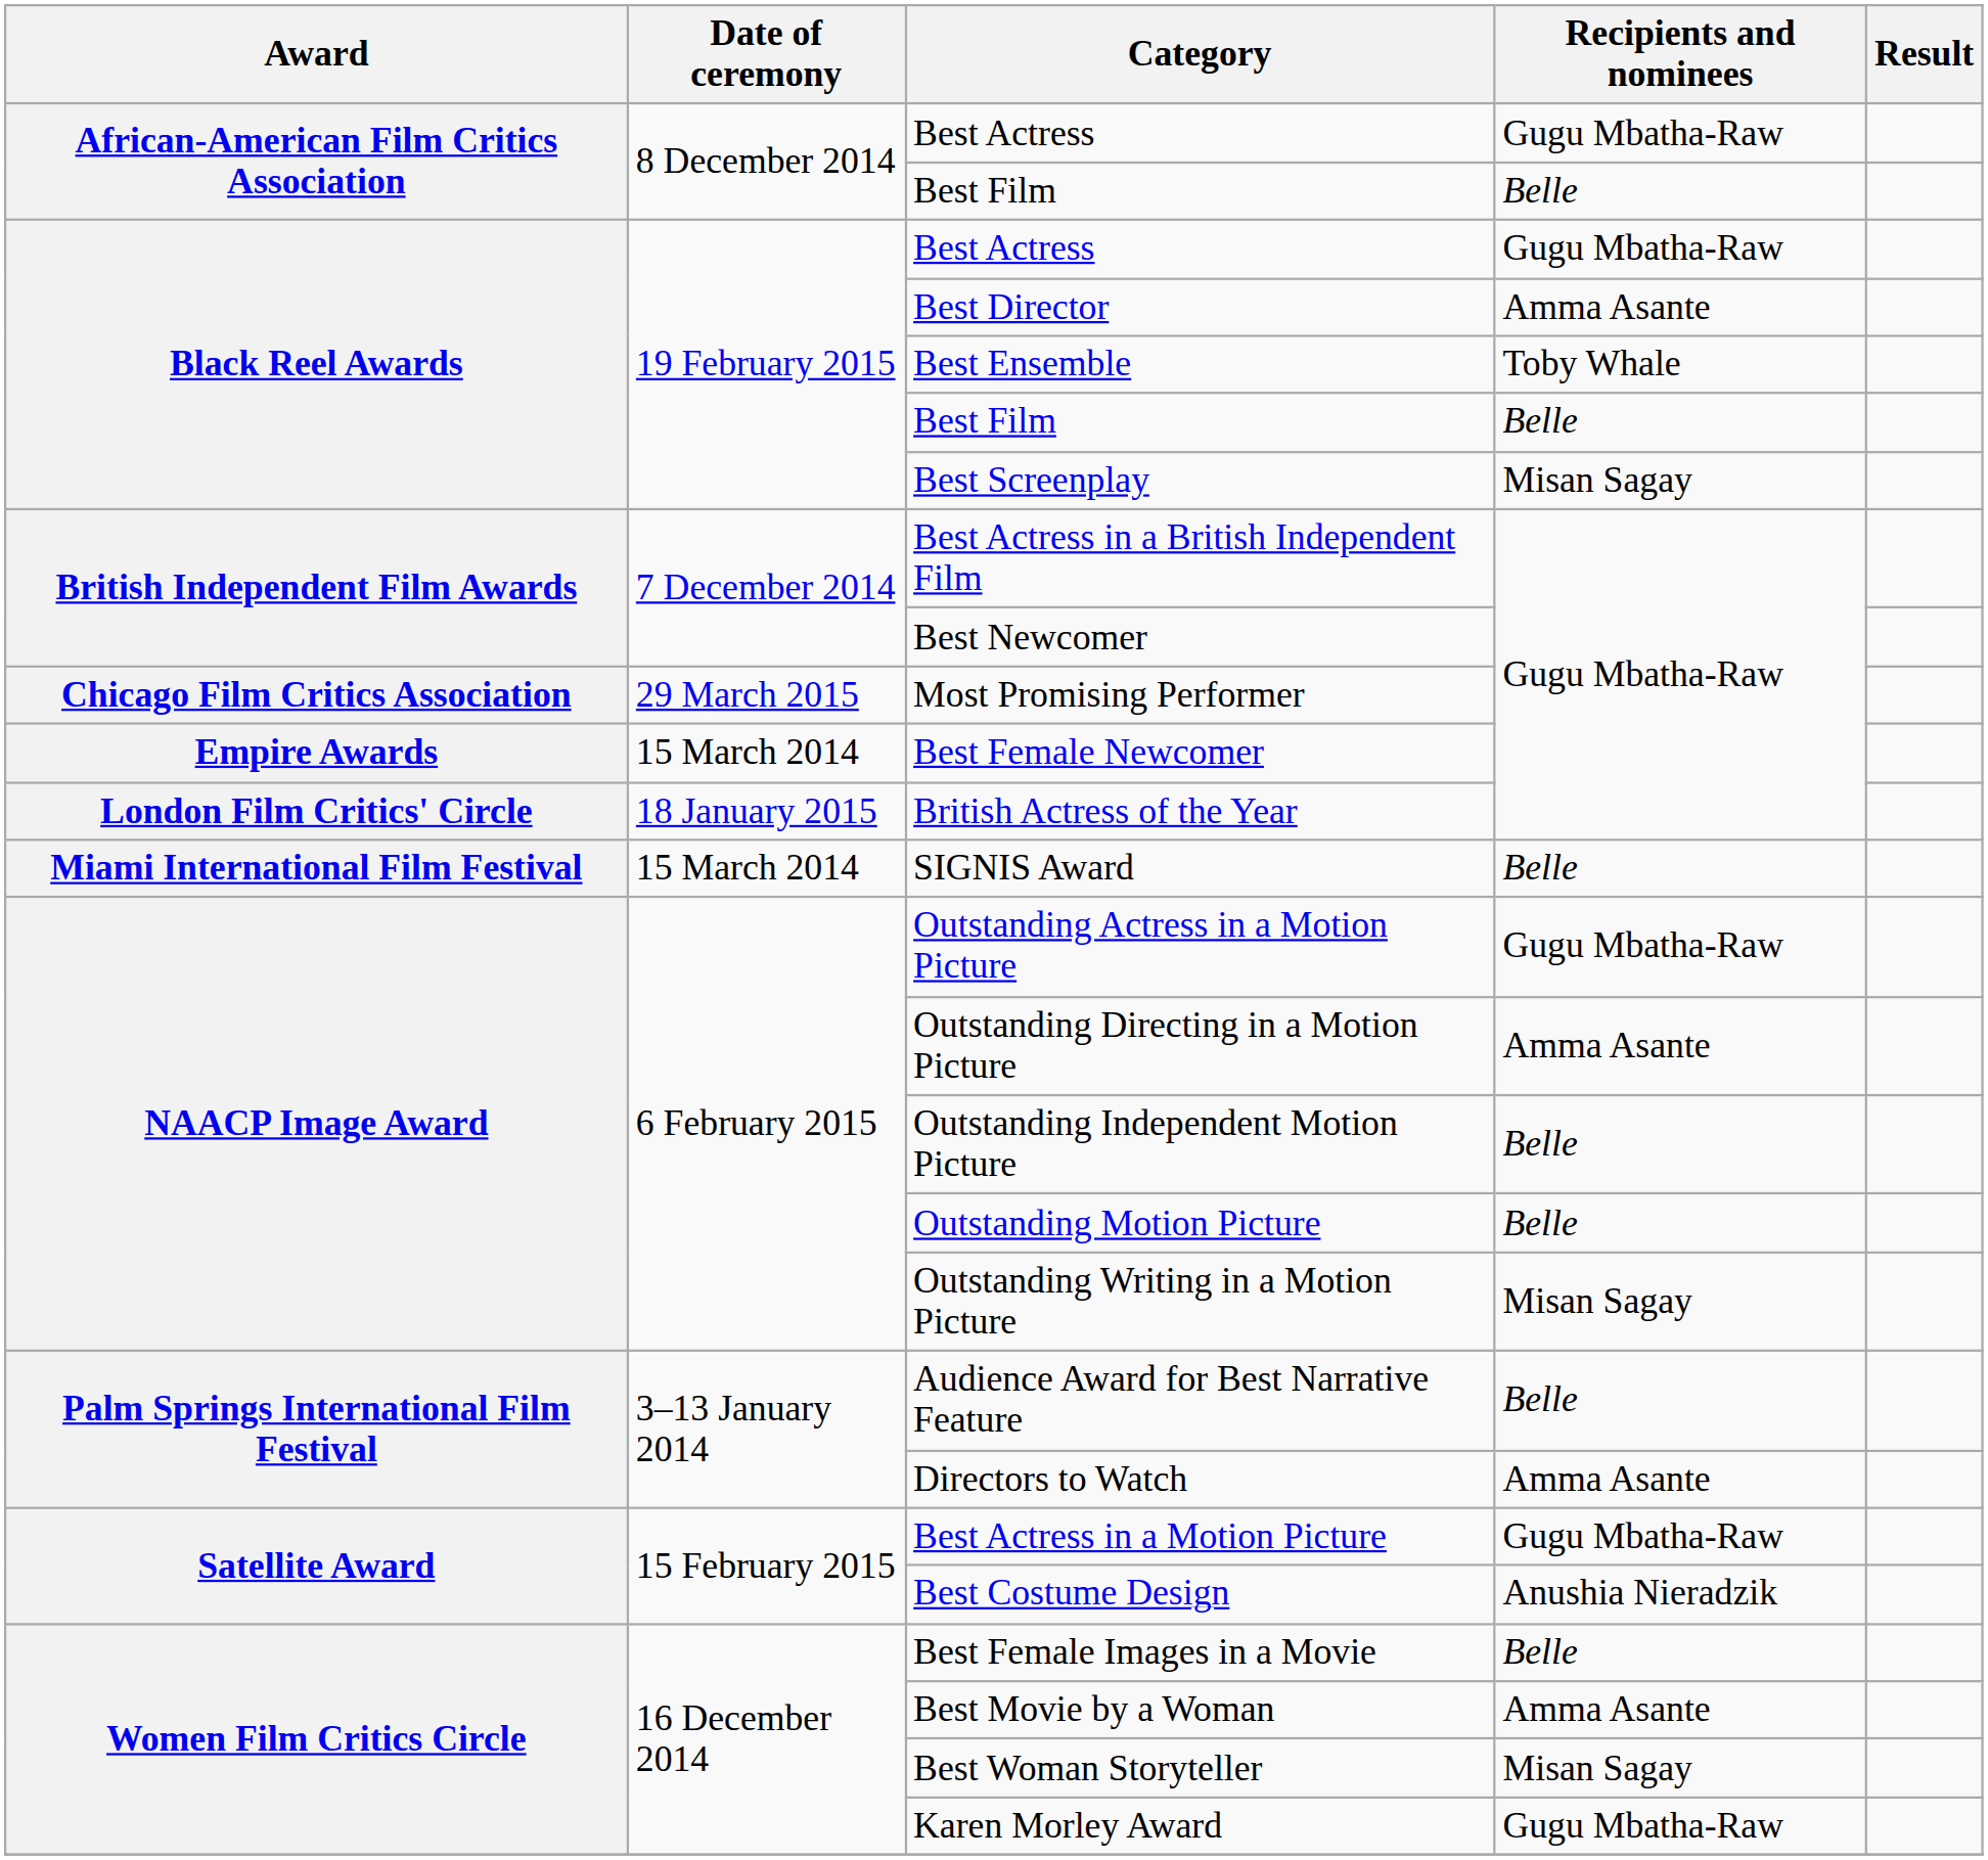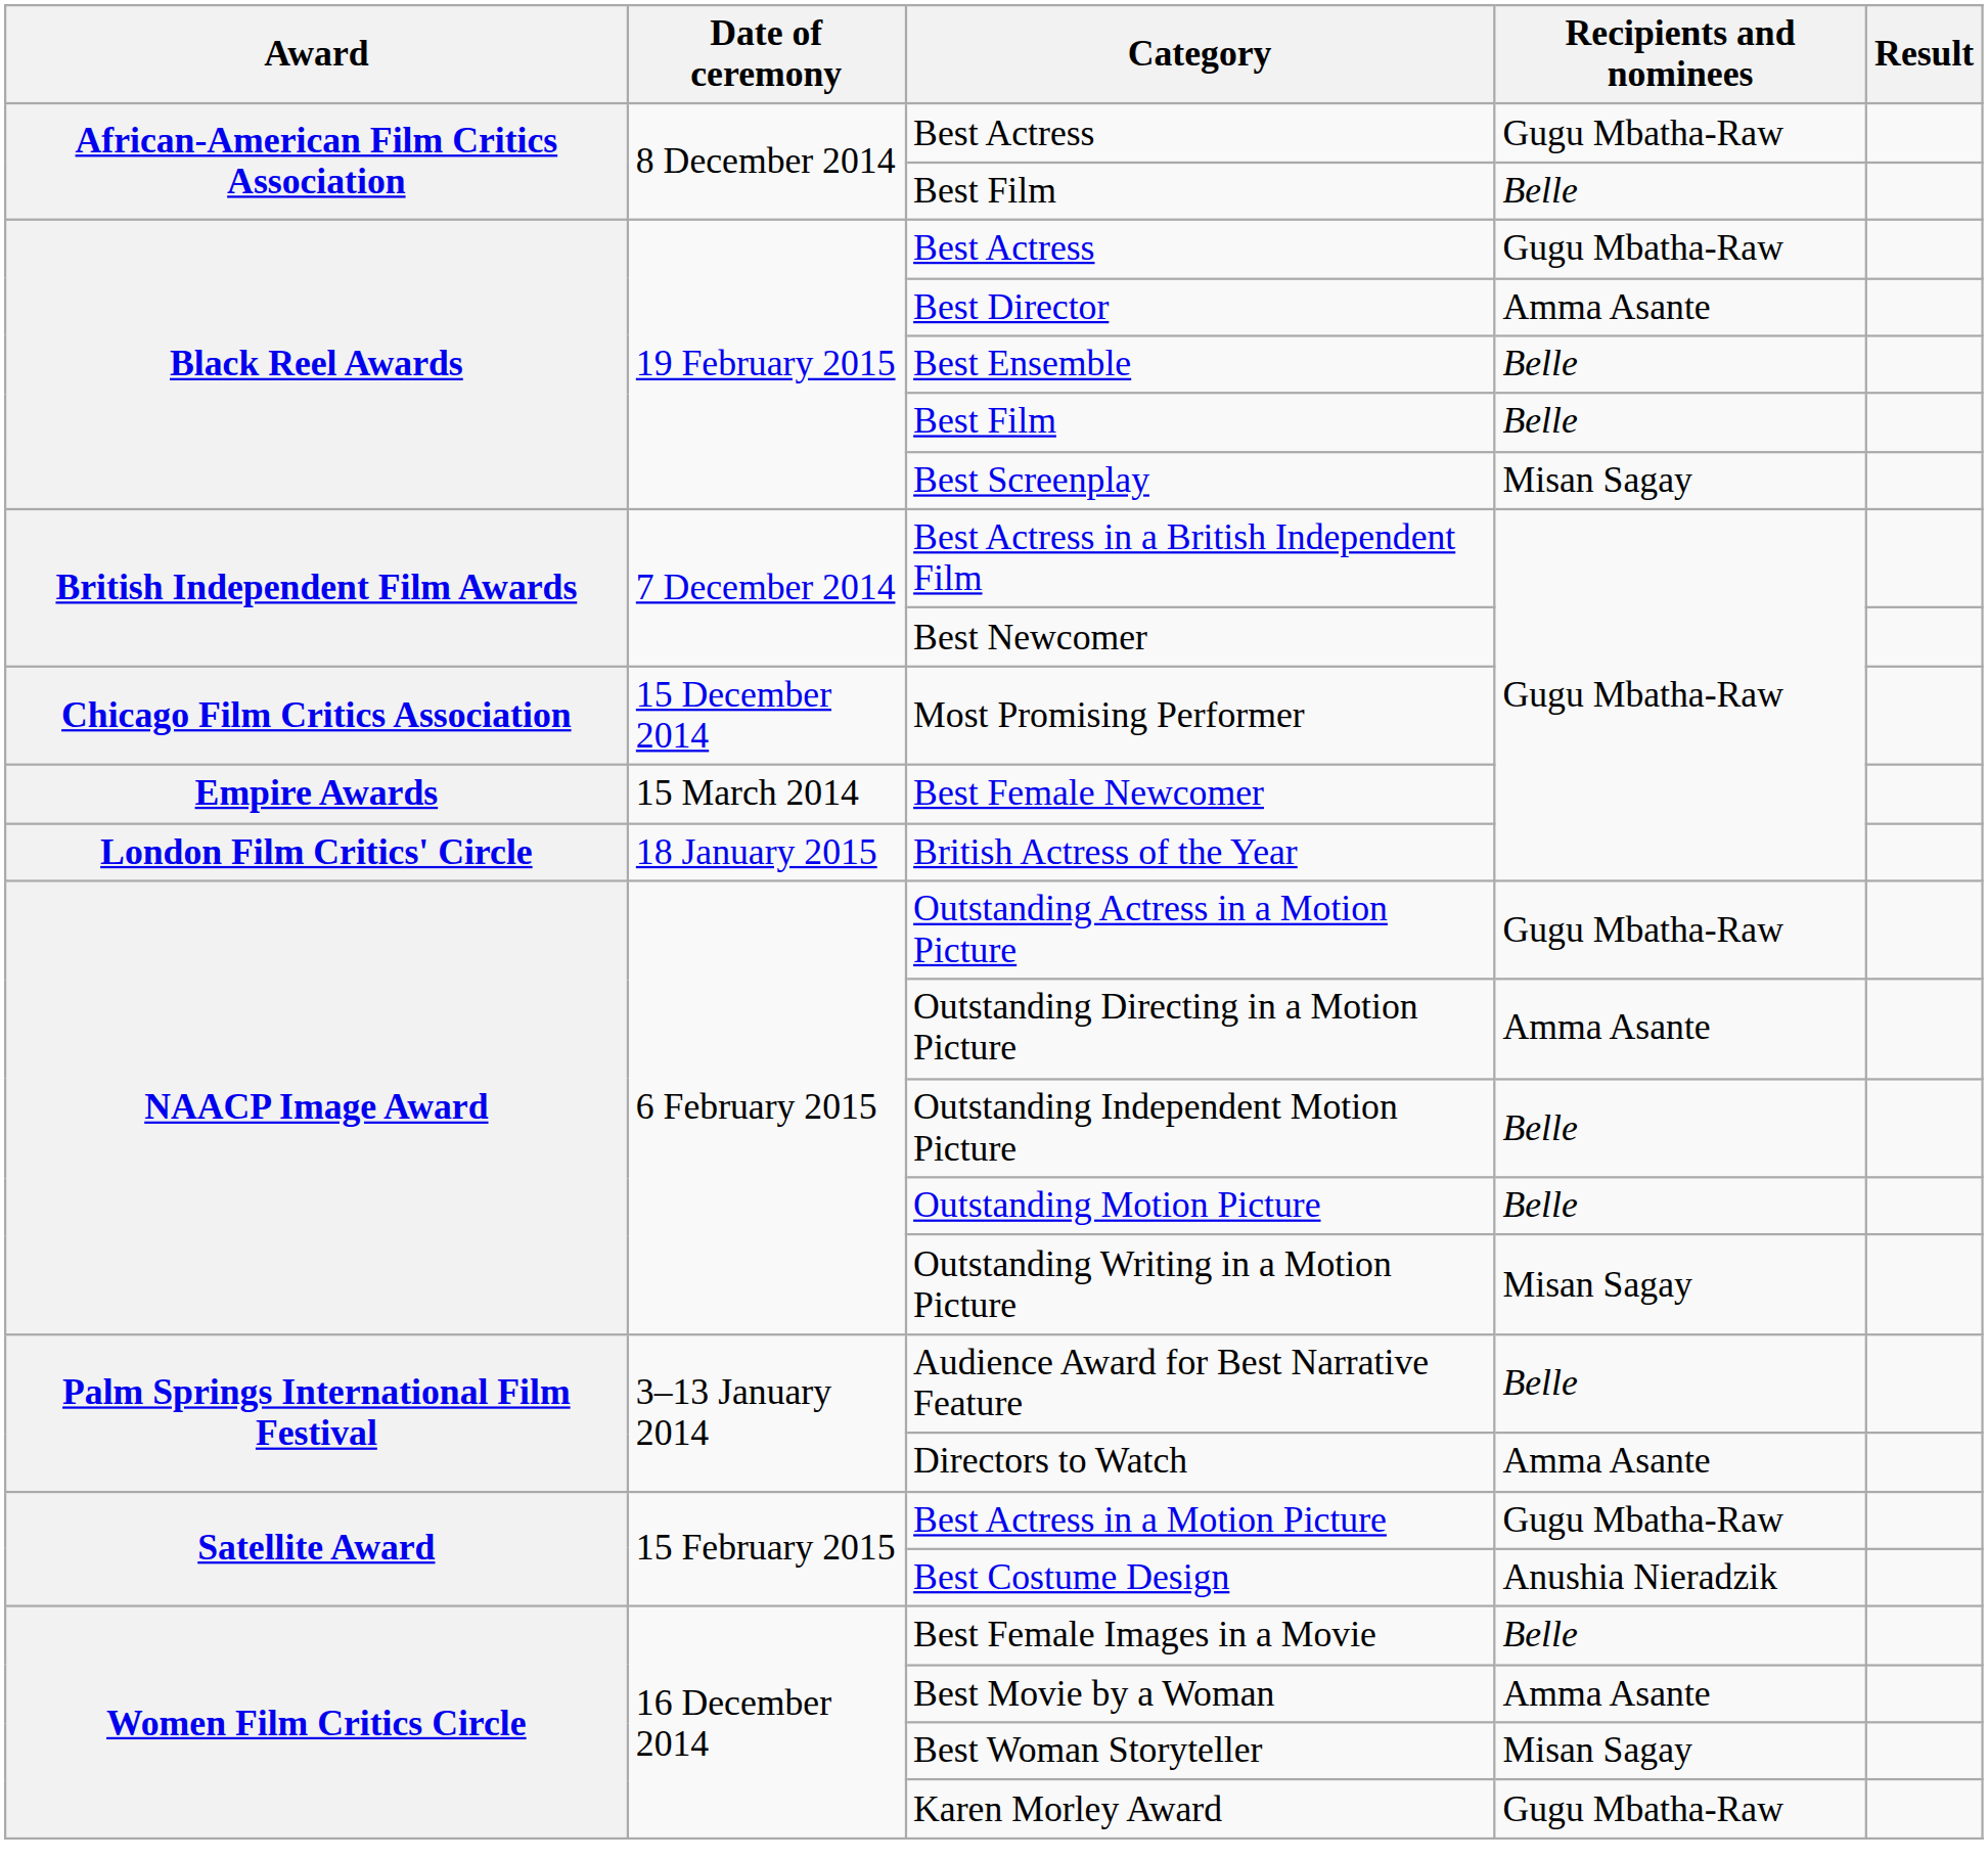 <table class="wikitable plainrowheaders sortable">
 <tr>
 <th scope="col" class="unsortable">Award</th>
 <th scope="col">Date of ceremony</th>
 <th scope="col">Category</th>
 <th scope="col">Recipients and nominees</th>
 <th scope="col">Result</th>
 </tr>
 <tr>
 <th scope="row" rowspan="2"><a href='#'>African-American Film Critics Association</a></th>
 <td rowspan="2">8 December 2014</td>
 <td>Best Actress</td>
 <td>Gugu Mbatha-Raw</td>
 <td></td>
 </tr>
 <tr>
 <td>Best Film</td>
 <td><em>Belle</em></td>
 <td></td>
 </tr>
 <tr>
 <th scope="row" rowspan="5"><a href='#'>Black Reel Awards</a></th>
 <td rowspan="5"><a href='#'>19 February 2015</a></td>
 <td><a href='#'>Best Actress</a></td>
 <td>Gugu Mbatha-Raw</td>
 <td></td>
 </tr>
 <tr>
 <td><a href='#'>Best Director</a></td>
 <td>Amma Asante</td>
 <td></td>
 </tr>
 <tr>
 <td><a href='#'>Best Ensemble</a></td>
-<td>Toby Whale</td>
+<td><em>Belle</em></td>
 <td></td>
 </tr>
 <tr>
 <td><a href='#'>Best Film</a></td>
 <td><em>Belle</em></td>
 <td></td>
 </tr>
 <tr>
 <td><a href='#'>Best Screenplay</a></td>
 <td>Misan Sagay</td>
 <td></td>
 </tr>
 <tr>
 <th scope="row" rowspan="2"><a href='#'>British Independent Film Awards</a></th>
 <td rowspan="2"><a href='#'>7 December 2014</a></td>
 <td><a href='#'>Best Actress in a British Independent Film</a></td>
 <td rowspan="5">Gugu Mbatha-Raw</td>
 <td></td>
 </tr>
 <tr>
 <td>Best Newcomer</td>
 <td></td>
 </tr>
 <tr>
 <th scope="row"><a href='#'>Chicago Film Critics Association</a></th>
-<td><a href='#'>29 March 2015</a></td>
+<td><a href='#'>15 December 2014</a></td>
 <td>Most Promising Performer</td>
 <td></td>
 </tr>
 <tr>
 <th scope="row"><a href='#'>Empire Awards</a></th>
 <td>15 March 2014</td>
 <td><a href='#'>Best Female Newcomer</a></td>
 <td></td>
 </tr>
 <tr>
 <th scope="row"><a href='#'>London Film Critics' Circle</a></th>
 <td><a href='#'>18 January 2015</a></td>
 <td><a href='#'>British Actress of the Year</a></td>
-<td></td>
-</tr>
-<tr>
-<th scope="row"><a href='#'>Miami International Film Festival</a></th>
-<td>15 March 2014</td>
-<td>SIGNIS Award</td>
-<td><em>Belle</em></td>
 <td></td>
 </tr>
 <tr>
 <th scope="row" rowspan="5"><a href='#'>NAACP Image Award</a></th>
 <td rowspan="5">6 February 2015</td>
 <td><a href='#'>Outstanding Actress in a Motion Picture</a></td>
 <td>Gugu Mbatha-Raw</td>
 <td></td>
 </tr>
 <tr>
 <td>Outstanding Directing in a Motion Picture</td>
 <td>Amma Asante</td>
 <td></td>
 </tr>
 <tr>
 <td>Outstanding Independent Motion Picture</td>
 <td><em>Belle</em></td>
 <td></td>
 </tr>
 <tr>
 <td><a href='#'>Outstanding Motion Picture</a></td>
 <td><em>Belle</em></td>
 <td></td>
 </tr>
 <tr>
 <td>Outstanding Writing in a Motion Picture</td>
 <td>Misan Sagay</td>
 <td></td>
 </tr>
 <tr>
 <th scope="row" rowspan="2"><a href='#'>Palm Springs International Film Festival</a></th>
 <td rowspan="2">3–13 January 2014</td>
 <td>Audience Award for Best Narrative Feature</td>
 <td><em>Belle</em></td>
 <td></td>
 </tr>
 <tr>
 <td>Directors to Watch</td>
 <td>Amma Asante</td>
 <td></td>
 </tr>
 <tr>
 <th scope="row" rowspan="2"><a href='#'>Satellite Award</a></th>
 <td rowspan="2">15 February 2015</td>
 <td><a href='#'>Best Actress in a Motion Picture</a></td>
 <td>Gugu Mbatha-Raw</td>
 <td></td>
 </tr>
 <tr>
 <td><a href='#'>Best Costume Design</a></td>
 <td>Anushia Nieradzik</td>
 <td></td>
 </tr>
 <tr>
 <th scope="row" rowspan="4"><a href='#'>Women Film Critics Circle</a></th>
 <td rowspan="4">16 December 2014</td>
 <td>Best Female Images in a Movie</td>
 <td><em>Belle</em></td>
 <td></td>
 </tr>
 <tr>
 <td>Best Movie by a Woman</td>
 <td>Amma Asante</td>
 <td></td>
 </tr>
 <tr>
 <td>Best Woman Storyteller</td>
 <td>Misan Sagay</td>
 <td></td>
 </tr>
 <tr>
 <td>Karen Morley Award</td>
 <td>Gugu Mbatha-Raw</td>
 <td></td>
 </tr>
 <tr>
 </tr>
 </table>
